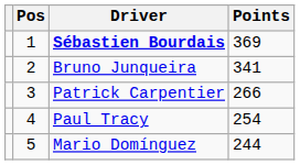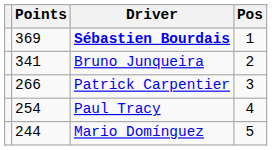 <table class="wikitable" style="font-size: 95%;">
 <tr>
 <th></th>
+<th>Points</th>
+<th>Driver</th>
 <th>Pos</th>
-<th>Driver</th>
-<th>Points</th>
 </tr>
 <tr>
 <td align="left"></td>
+<td align="left">369</td>
+<td> <strong><a href='#'>Sébastien Bourdais</a></strong></td>
 <td align="center">1</td>
-<td> <strong><a href='#'>Sébastien Bourdais</a></strong></td>
-<td align="left">369</td>
 </tr>
 <tr>
 <td align="left"></td>
+<td align="left">341</td>
+<td> <a href='#'>Bruno Junqueira</a></td>
 <td align="center">2</td>
-<td> <a href='#'>Bruno Junqueira</a></td>
-<td align="left">341</td>
 </tr>
 <tr>
 <td align="left"></td>
+<td align="left">266</td>
+<td> <a href='#'>Patrick Carpentier</a></td>
 <td align="center">3</td>
-<td> <a href='#'>Patrick Carpentier</a></td>
-<td align="left">266</td>
 </tr>
 <tr>
 <td align="left"></td>
+<td align="left">254</td>
+<td> <a href='#'>Paul Tracy</a></td>
 <td align="center">4</td>
-<td> <a href='#'>Paul Tracy</a></td>
-<td align="left">254</td>
 </tr>
 <tr>
 <td align="left"></td>
+<td align="left">244</td>
+<td> <a href='#'>Mario Domínguez</a></td>
 <td align="center">5</td>
-<td> <a href='#'>Mario Domínguez</a></td>
-<td align="left">244</td>
 </tr>
 </table>
